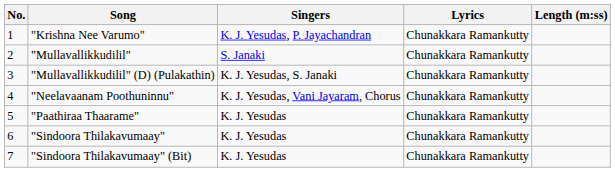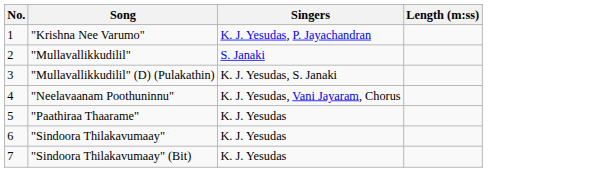 <table class="wikitable" style="font-size:95%;">
 <tr>
 <th>No.</th>
 <th>Song</th>
 <th>Singers</th>
-<th>Lyrics</th>
 <th>Length (m:ss)</th>
 </tr>
 <tr>
 <td>1</td>
 <td>"Krishna Nee Varumo"</td>
 <td><a href='#'>K. J. Yesudas</a>, <a href='#'>P. Jayachandran</a></td>
-<td>Chunakkara Ramankutty</td>
 <td></td>
 </tr>
 <tr>
 <td>2</td>
 <td>"Mullavallikkudilil"</td>
 <td><a href='#'>S. Janaki</a></td>
-<td>Chunakkara Ramankutty</td>
 <td></td>
 </tr>
 <tr>
 <td>3</td>
 <td>"Mullavallikkudilil" (D) (Pulakathin)</td>
 <td>K. J. Yesudas, S. Janaki</td>
-<td>Chunakkara Ramankutty</td>
 <td></td>
 </tr>
 <tr>
 <td>4</td>
 <td>"Neelavaanam Poothuninnu"</td>
 <td>K. J. Yesudas, <a href='#'>Vani Jayaram</a>, Chorus</td>
-<td>Chunakkara Ramankutty</td>
 <td></td>
 </tr>
 <tr>
 <td>5</td>
 <td>"Paathiraa Thaarame"</td>
 <td>K. J. Yesudas</td>
-<td>Chunakkara Ramankutty</td>
 <td></td>
 </tr>
 <tr>
 <td>6</td>
 <td>"Sindoora Thilakavumaay"</td>
 <td>K. J. Yesudas</td>
-<td>Chunakkara Ramankutty</td>
 <td></td>
 </tr>
 <tr>
 <td>7</td>
 <td>"Sindoora Thilakavumaay" (Bit)</td>
 <td>K. J. Yesudas</td>
-<td>Chunakkara Ramankutty</td>
 <td></td>
 </tr>
 </table>
